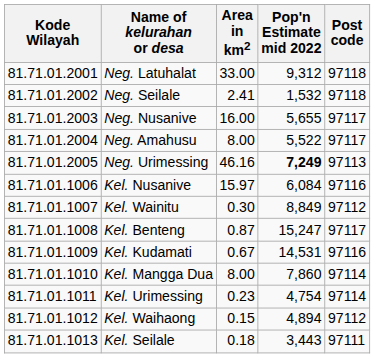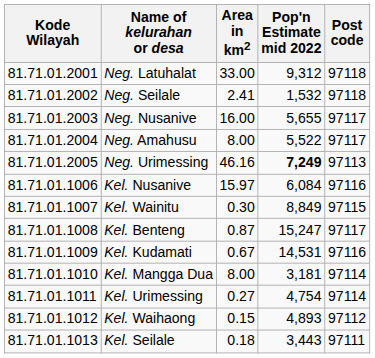 <table class="sortable wikitable">
 <tr>
 <th>Kode <br>Wilayah</th>
 <th>Name of<br><em>kelurahan</em><br>or <em>desa</em></th>
 <th>Area <br>in<br>km<sup>2</sup></th>
 <th>Pop'n<br>Estimate<br>mid 2022</th>
 <th>Post<br>code</th>
 </tr>
 <tr>
 <td>81.71.01.2001</td>
 <td><em>Neg.</em> Latuhalat</td>
 <td align="right">33.00</td>
 <td align="right">9,312</td>
 <td>97118</td>
 </tr>
 <tr>
 <td>81.71.01.2002</td>
 <td><em>Neg.</em> Seilale</td>
 <td align="right">2.41</td>
 <td align="right">1,532</td>
 <td>97118</td>
 </tr>
 <tr>
 <td>81.71.01.2003</td>
 <td><em>Neg.</em> Nusanive</td>
 <td align="right">16.00</td>
 <td align="right">5,655</td>
 <td>97117</td>
 </tr>
 <tr>
 <td>81.71.01.2004</td>
 <td><em>Neg.</em> Amahusu</td>
 <td align="right">8.00</td>
 <td align="right">5,522</td>
 <td>97117</td>
 </tr>
 <tr>
 <td>81.71.01.2005</td>
 <td><em>Neg.</em> Urimessing</td>
 <td align="right">46.16</td>
 <td align="right"><strong>7,249</strong></td>
 <td>97113</td>
 </tr>
 <tr>
 <td>81.71.01.1006</td>
 <td><em>Kel.</em> Nusanive</td>
 <td align="right">15.97</td>
 <td align="right">6,084</td>
 <td>97116</td>
 </tr>
 <tr>
 <td>81.71.01.1007</td>
 <td><em>Kel.</em> Wainitu</td>
 <td align="right">0.30</td>
 <td align="right">8,849</td>
-<td>97112</td>
+<td>97115</td>
 </tr>
 <tr>
 <td>81.71.01.1008</td>
 <td><em>Kel.</em> Benteng</td>
 <td align="right">0.87</td>
 <td align="right">15,247</td>
 <td>97117</td>
 </tr>
 <tr>
 <td>81.71.01.1009</td>
 <td><em>Kel.</em> Kudamati</td>
 <td align="right">0.67</td>
 <td align="right">14,531</td>
 <td>97116</td>
 </tr>
 <tr>
 <td>81.71.01.1010</td>
 <td><em>Kel.</em> Mangga Dua</td>
 <td align="right">8.00</td>
-<td align="right">7,860</td>
+<td align="right">3,181</td>
 <td>97114</td>
 </tr>
 <tr>
 <td>81.71.01.1011</td>
 <td><em>Kel.</em> Urimessing</td>
-<td align="right">0.23</td>
+<td align="right">0.27</td>
 <td align="right">4,754</td>
 <td>97114</td>
 </tr>
 <tr>
 <td>81.71.01.1012</td>
 <td><em>Kel.</em> Waihaong</td>
 <td align="right">0.15</td>
-<td align="right">4,894</td>
+<td align="right">4,893</td>
 <td>97112</td>
 </tr>
 <tr>
 <td>81.71.01.1013</td>
 <td><em>Kel.</em> Seilale</td>
 <td align="right">0.18</td>
 <td align="right">3,443</td>
 <td>97111</td>
 </tr>
 </table>
